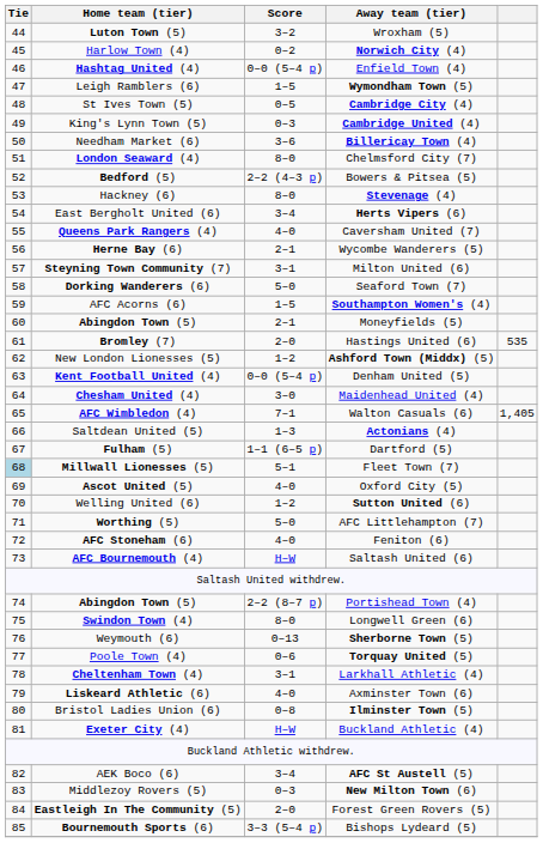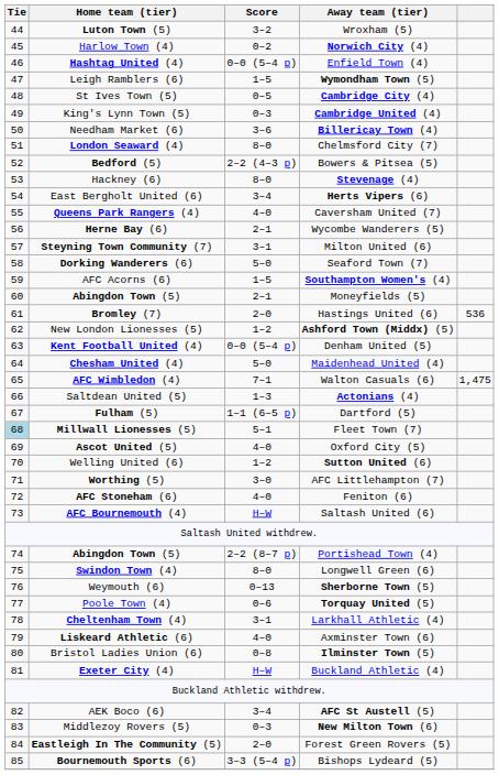 <table class="wikitable" style="text-align:center; font-size:85%">
 <tr>
 <th>Tie</th>
 <th>Home team (tier)</th>
 <th>Score</th>
 <th>Away team (tier)</th>
 <th></th>
 </tr>
 <tr>
 <td>44</td>
 <td><strong>Luton Town</strong> (5)</td>
 <td>3–2</td>
 <td>Wroxham (5)</td>
 <td></td>
 </tr>
 <tr>
 <td>45</td>
 <td><a href='#'>Harlow Town</a> (4)</td>
 <td>0–2</td>
 <td><strong><a href='#'>Norwich City</a></strong> (4)</td>
 <td></td>
 </tr>
 <tr>
 <td>46</td>
 <td><strong><a href='#'>Hashtag United</a></strong> (4)</td>
 <td>0–0 (5–4 <a href='#'>p</a>)</td>
 <td><a href='#'>Enfield Town</a> (4)</td>
 <td></td>
 </tr>
 <tr>
 <td>47</td>
 <td>Leigh Ramblers (6)</td>
 <td>1–5</td>
 <td><strong>Wymondham Town</strong> (5)</td>
 <td></td>
 </tr>
 <tr>
 <td>48</td>
 <td>St Ives Town (5)</td>
 <td>0–5</td>
 <td><strong><a href='#'>Cambridge City</a></strong> (4)</td>
 <td></td>
 </tr>
 <tr>
 <td>49</td>
 <td>King's Lynn Town (5)</td>
 <td>0–3</td>
 <td><strong><a href='#'>Cambridge United</a></strong> (4)</td>
 <td></td>
 </tr>
 <tr>
 <td>50</td>
 <td>Needham Market (6)</td>
 <td>3–6</td>
 <td><strong><a href='#'>Billericay Town</a></strong> (4)</td>
 <td></td>
 </tr>
 <tr>
 <td>51</td>
 <td><strong><a href='#'>London Seaward</a></strong> (4)</td>
 <td>8–0</td>
 <td>Chelmsford City (7)</td>
 <td></td>
 </tr>
 <tr>
 <td>52</td>
 <td><strong>Bedford</strong> (5)</td>
 <td>2–2 (4–3 <a href='#'>p</a>)</td>
 <td>Bowers & Pitsea (5)</td>
 <td></td>
 </tr>
 <tr>
 <td>53</td>
 <td>Hackney (6)</td>
 <td>8–0</td>
 <td><strong><a href='#'>Stevenage</a></strong> (4)</td>
 <td></td>
 </tr>
 <tr>
 <td>54</td>
 <td>East Bergholt United (6)</td>
 <td>3–4</td>
 <td><strong>Herts Vipers</strong> (6)</td>
 <td></td>
 </tr>
 <tr>
 <td>55</td>
 <td><strong><a href='#'>Queens Park Rangers</a></strong> (4)</td>
 <td>4–0</td>
 <td>Caversham United (7)</td>
 <td></td>
 </tr>
 <tr>
 <td>56</td>
 <td><strong>Herne Bay</strong> (6)</td>
 <td>2–1</td>
 <td>Wycombe Wanderers (5)</td>
 <td></td>
 </tr>
 <tr>
 <td>57</td>
 <td><strong>Steyning Town Community</strong> (7)</td>
 <td>3–1</td>
 <td>Milton United (6)</td>
 <td></td>
 </tr>
 <tr>
 <td>58</td>
 <td><strong>Dorking Wanderers</strong> (6)</td>
 <td>5–0</td>
 <td>Seaford Town (7)</td>
 <td></td>
 </tr>
 <tr>
 <td>59</td>
 <td>AFC Acorns (6)</td>
 <td>1–5</td>
 <td><strong><a href='#'>Southampton Women's</a></strong> (4)</td>
 <td></td>
 </tr>
 <tr>
 <td>60</td>
 <td><strong>Abingdon Town</strong> (5)</td>
 <td>2–1</td>
 <td>Moneyfields (5)</td>
 <td></td>
 </tr>
 <tr>
 <td>61</td>
 <td><strong>Bromley</strong> (7)</td>
 <td>2–0</td>
 <td>Hastings United (6)</td>
-<td>535</td>
+<td>536</td>
 </tr>
 <tr>
 <td>62</td>
 <td>New London Lionesses (5)</td>
 <td>1–2</td>
 <td><strong>Ashford Town (Middx)</strong> (5)</td>
 <td></td>
 </tr>
 <tr>
 <td>63</td>
 <td><strong><a href='#'>Kent Football United</a></strong> (4)</td>
 <td>0–0 (5–4 <a href='#'>p</a>)</td>
 <td>Denham United (5)</td>
 <td></td>
 </tr>
 <tr>
 <td>64</td>
 <td><strong><a href='#'>Chesham United</a></strong> (4)</td>
-<td>3–0</td>
+<td>5–0</td>
 <td><a href='#'>Maidenhead United</a> (4)</td>
 <td></td>
 </tr>
 <tr>
 <td>65</td>
 <td><strong><a href='#'>AFC Wimbledon</a></strong> (4)</td>
 <td>7–1</td>
 <td>Walton Casuals (6)</td>
-<td>1,405</td>
+<td>1,475</td>
 </tr>
 <tr>
 <td>66</td>
 <td>Saltdean United (5)</td>
 <td>1–3</td>
 <td><strong><a href='#'>Actonians</a></strong> (4)</td>
 <td></td>
 </tr>
 <tr>
 <td>67</td>
 <td><strong>Fulham</strong> (5)</td>
 <td>1–1 (6–5 <a href='#'>p</a>)</td>
 <td>Dartford (5)</td>
 <td></td>
 </tr>
 <tr>
 <td style="background: lightblue;">68</td>
 <td><strong>Millwall Lionesses</strong> (5)</td>
 <td>5–1</td>
 <td>Fleet Town (7)</td>
 <td></td>
 </tr>
 <tr>
 <td>69</td>
 <td><strong>Ascot United</strong> (5)</td>
 <td>4–0</td>
 <td>Oxford City (5)</td>
 <td></td>
 </tr>
 <tr>
 <td>70</td>
 <td>Welling United (6)</td>
 <td>1–2</td>
 <td><strong>Sutton United</strong> (6)</td>
 <td></td>
 </tr>
 <tr>
 <td>71</td>
 <td><strong>Worthing</strong> (5)</td>
-<td>5–0</td>
+<td>3–0</td>
 <td>AFC Littlehampton (7)</td>
 <td></td>
 </tr>
 <tr>
 <td>72</td>
 <td><strong>AFC Stoneham</strong> (6)</td>
 <td>4–0</td>
 <td>Feniton (6)</td>
 <td></td>
 </tr>
 <tr>
 <td>73</td>
 <td><strong><a href='#'>AFC Bournemouth</a></strong> (4)</td>
 <td><a href='#'>H–W</a></td>
 <td>Saltash United (6)</td>
 <td></td>
 </tr>
 <tr>
 <td colspan="5" style="background:GhostWhite; height:20px; text-align:center; font-size:90%">Saltash United withdrew.</td>
 </tr>
 <tr>
 <td>74</td>
 <td><strong>Abingdon Town</strong> (5)</td>
 <td>2–2 (8–7 <a href='#'>p</a>)</td>
 <td><a href='#'>Portishead Town</a> (4)</td>
 <td></td>
 </tr>
 <tr>
 <td>75</td>
 <td><strong><a href='#'>Swindon Town</a></strong> (4)</td>
 <td>8–0</td>
 <td>Longwell Green (6)</td>
 <td></td>
 </tr>
 <tr>
 <td>76</td>
 <td>Weymouth (6)</td>
 <td>0–13</td>
 <td><strong>Sherborne Town</strong> (5)</td>
 <td></td>
 </tr>
 <tr>
 <td>77</td>
 <td><a href='#'>Poole Town</a> (4)</td>
 <td>0–6</td>
 <td><strong>Torquay United</strong> (5)</td>
 <td></td>
 </tr>
 <tr>
 <td>78</td>
 <td><strong><a href='#'>Cheltenham Town</a></strong> (4)</td>
 <td>3–1</td>
 <td><a href='#'>Larkhall Athletic</a> (4)</td>
 <td></td>
 </tr>
 <tr>
 <td>79</td>
 <td><strong>Liskeard Athletic</strong> (6)</td>
 <td>4–0</td>
 <td>Axminster Town (6)</td>
 <td></td>
 </tr>
 <tr>
 <td>80</td>
 <td>Bristol Ladies Union (6)</td>
 <td>0–8</td>
 <td><strong>Ilminster Town</strong> (5)</td>
 <td></td>
 </tr>
 <tr>
 <td>81</td>
 <td><strong><a href='#'>Exeter City</a></strong> (4)</td>
 <td><a href='#'>H–W</a></td>
 <td><a href='#'>Buckland Athletic</a> (4)</td>
 <td></td>
 </tr>
 <tr>
 <td colspan="5" style="background:GhostWhite; height:20px; text-align:center; font-size:90%">Buckland Athletic withdrew.</td>
 </tr>
 <tr>
 <td>82</td>
 <td>AEK Boco (6)</td>
 <td>3–4</td>
 <td><strong>AFC St Austell</strong> (5)</td>
 <td></td>
 </tr>
 <tr>
 <td>83</td>
 <td>Middlezoy Rovers (5)</td>
 <td>0–3</td>
 <td><strong>New Milton Town</strong> (6)</td>
 <td></td>
 </tr>
 <tr>
 <td>84</td>
 <td><strong>Eastleigh In The Community</strong> (5)</td>
 <td>2–0</td>
 <td>Forest Green Rovers (5)</td>
 <td></td>
 </tr>
 <tr>
 <td>85</td>
 <td><strong>Bournemouth Sports</strong> (6)</td>
 <td>3–3 (5–4 <a href='#'>p</a>)</td>
 <td>Bishops Lydeard (5)</td>
 <td></td>
 </tr>
 <tr>
 </tr>
 </table>
